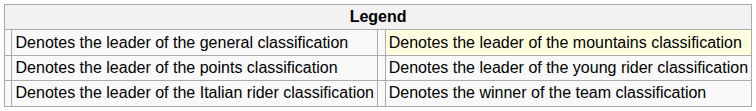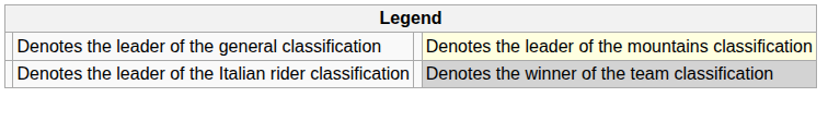 <table class="wikitable">
 <tr>
 <th colspan="4">Legend</th>
 </tr>
 <tr>
 <td></td>
 <td>Denotes the leader of the general classification</td>
 <td></td>
 <td style="background: lightyellow;">Denotes the leader of the mountains classification</td>
 </tr>
 <tr>
 <td></td>
-<td>Denotes the leader of the points classification</td>
-<td></td>
-<td>Denotes the leader of the young rider classification</td>
-</tr>
-<tr>
-<td></td>
 <td>Denotes the leader of the Italian rider classification</td>
 <td></td>
-<td>Denotes the winner of the team classification</td>
+<td style="background: lightgrey;">Denotes the winner of the team classification</td>
 </tr>
 </table>
